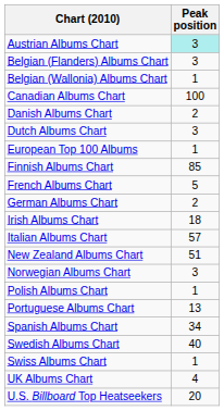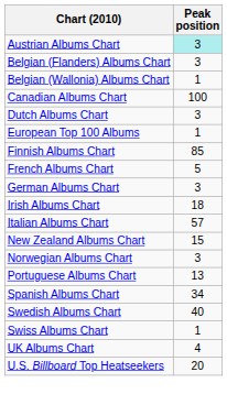 <table class="wikitable sortable">
 <tr>
 <th align="left">Chart (2010)</th>
 <th style="text-align:center;">Peak <br>position</th>
 </tr>
 <tr>
 <td align="left"><a href='#'>Austrian Albums Chart</a></td>
 <td style="background: paleturquoise; text-align:center;">3</td>
 </tr>
 <tr>
 <td align="left"><a href='#'>Belgian (Flanders) Albums Chart</a></td>
 <td style="text-align:center;">3</td>
 </tr>
 <tr>
 <td align="left"><a href='#'>Belgian (Wallonia) Albums Chart</a></td>
 <td style="text-align:center;">1</td>
 </tr>
 <tr>
 <td align="left"><a href='#'>Canadian Albums Chart</a></td>
 <td style="text-align:center;">100</td>
 </tr>
 <tr>
-<td align="left"><a href='#'>Danish Albums Chart</a></td>
-<td style="text-align:center;">2</td>
-</tr>
-<tr>
 <td align="left"><a href='#'>Dutch Albums Chart</a></td>
 <td style="text-align:center;">3</td>
 </tr>
 <tr>
 <td align="left"><a href='#'>European Top 100 Albums</a></td>
 <td style="text-align:center;">1</td>
 </tr>
 <tr>
 <td align="left"><a href='#'>Finnish Albums Chart</a></td>
 <td style="text-align:center;">85</td>
 </tr>
 <tr>
 <td align="left"><a href='#'>French Albums Chart</a></td>
 <td style="text-align:center;">5</td>
 </tr>
 <tr>
 <td align="left"><a href='#'>German Albums Chart</a></td>
-<td style="text-align:center;">2</td>
+<td style="text-align:center;">3</td>
 </tr>
 <tr>
 <td align="left"><a href='#'>Irish Albums Chart</a></td>
 <td style="text-align:center;">18</td>
 </tr>
 <tr>
 <td align="left"><a href='#'>Italian Albums Chart</a></td>
 <td style="text-align:center;">57</td>
 </tr>
 <tr>
 <td align="left"><a href='#'>New Zealand Albums Chart</a></td>
-<td style="text-align:center;">51</td>
+<td style="text-align:center;">15</td>
 </tr>
 <tr>
 <td align="left"><a href='#'>Norwegian Albums Chart</a></td>
 <td style="text-align:center;">3</td>
-</tr>
-<tr>
-<td align="left"><a href='#'>Polish Albums Chart</a></td>
-<td style="text-align:center;">1</td>
 </tr>
 <tr>
 <td align="left"><a href='#'>Portuguese Albums Chart</a></td>
 <td style="text-align:center;">13</td>
 </tr>
 <tr>
 <td align="left"><a href='#'>Spanish Albums Chart</a></td>
 <td style="text-align:center;">34</td>
 </tr>
 <tr>
 <td align="left"><a href='#'>Swedish Albums Chart</a></td>
 <td style="text-align:center;">40</td>
 </tr>
 <tr>
 <td align="left"><a href='#'>Swiss Albums Chart</a></td>
 <td style="text-align:center;">1</td>
 </tr>
 <tr>
 <td align="left"><a href='#'>UK Albums Chart</a></td>
 <td style="text-align:center;">4</td>
 </tr>
 <tr>
 <td align="left"><a href='#'>U.S. <em>Billboard</em> Top Heatseekers</a></td>
 <td style="text-align:center;">20</td>
 </tr>
 </table>
